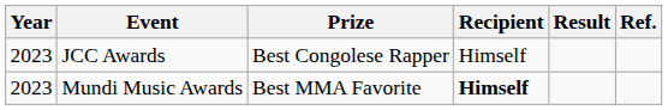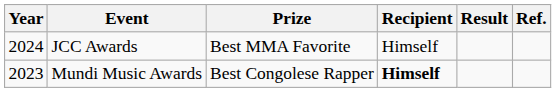 <table class="wikitable">
 <tr>
 <th>Year</th>
 <th>Event</th>
 <th>Prize</th>
 <th>Recipient</th>
 <th>Result</th>
 <th>Ref.</th>
 </tr>
 <tr>
-<td>2023</td>
+<td>2024</td>
 <td>JCC Awards</td>
-<td>Best Congolese Rapper</td>
+<td>Best MMA Favorite</td>
 <td Himself>Himself</td>
 <td></td>
 <td></td>
 </tr>
 <tr>
 <td>2023</td>
 <td>Mundi Music Awards</td>
-<td>Best MMA Favorite</td>
+<td>Best Congolese Rapper</td>
 <td><strong>Himself</strong></td>
 <td></td>
 <td></td>
 </tr>
 </table>
